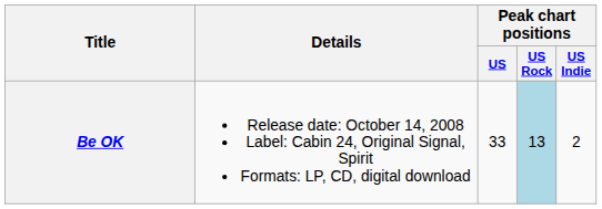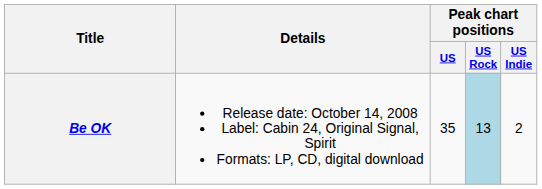 <table class="wikitable plainrowheaders" style="text-align:center;">
 <tr>
 <th rowspan="2" style="width:12em;">Title</th>
 <th rowspan="2" style="width:18em;">Details</th>
 <th colspan="3">Peak chart positions</th>
 </tr>
 <tr style="font-size:smaller;">
 <th style="width:35px;"><a href='#'>US</a><br></th>
 <th style="width:35px;"><a href='#'>US<br>Rock</a><br></th>
 <th style="width:35px;"><a href='#'>US<br>Indie</a><br></th>
 </tr>
 <tr>
 <th scope="row"><em><a href='#'>Be OK</a></em></th>
 <td><br><ul><li>Release date: October 14, 2008</li><li>Label: Cabin 24, Original Signal, Spirit</li><li>Formats: LP, CD, digital download</li></ul></td>
-<td>33</td>
+<td>35</td>
 <td style="background: lightblue;">13</td>
 <td>2</td>
 </tr>
 </table>
